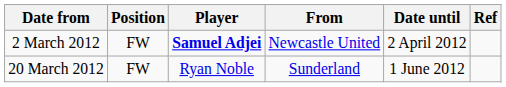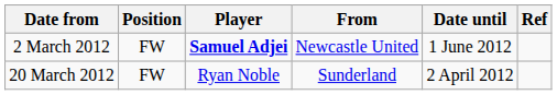 <table class="wikitable" style="font-size: 95%; text-align: center;">
 <tr>
 <th>Date from</th>
 <th>Position</th>
 <th>Player</th>
 <th>From</th>
 <th>Date until</th>
 <th>Ref</th>
 </tr>
 <tr>
 <td>2 March 2012</td>
 <td>FW</td>
 <td><strong><a href='#'>Samuel Adjei</a></strong></td>
 <td><a href='#'>Newcastle United</a></td>
-<td>2 April 2012</td>
+<td>1 June 2012</td>
 <td></td>
 </tr>
 <tr>
 <td>20 March 2012</td>
 <td>FW</td>
 <td><a href='#'>Ryan Noble</a></td>
 <td><a href='#'>Sunderland</a></td>
-<td>1 June 2012</td>
+<td>2 April 2012</td>
 <td></td>
 </tr>
 </table>
